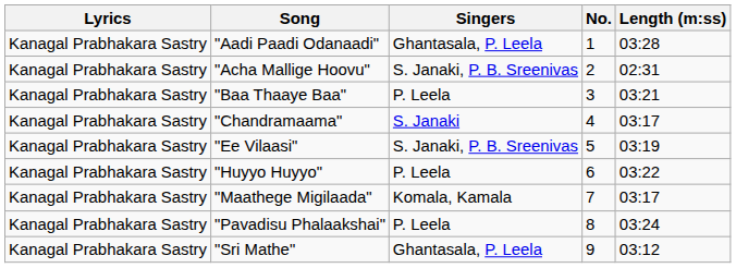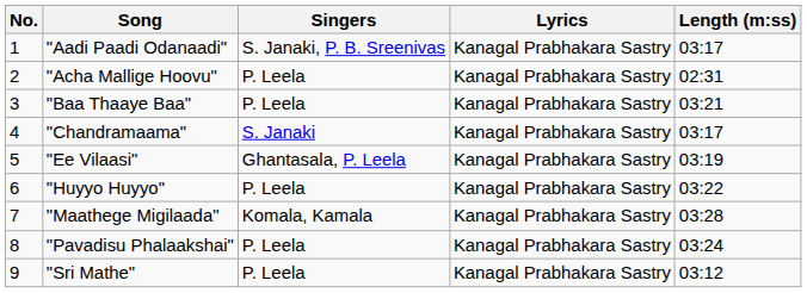 <table class="wikitable" style="font-size:95%;">
 <tr>
-<th>Lyrics</th>
+<th>No.</th>
 <th>Song</th>
 <th>Singers</th>
-<th>No.</th>
+<th>Lyrics</th>
 <th>Length (m:ss)</th>
 </tr>
 <tr>
+<td>1</td>
+<td>"Aadi Paadi Odanaadi"</td>
+<td>S. Janaki, <a href='#'>P. B. Sreenivas</a></td>
 <td>Kanagal Prabhakara Sastry</td>
-<td>"Aadi Paadi Odanaadi"</td>
+<td>03:17</td>
+</tr>
+<tr>
+<td>2</td>
+<td>"Acha Mallige Hoovu"</td>
+<td>P. Leela</td>
+<td>Kanagal Prabhakara Sastry</td>
+<td>02:31</td>
+</tr>
+<tr>
+<td>3</td>
+<td>"Baa Thaaye Baa"</td>
+<td>P. Leela</td>
+<td>Kanagal Prabhakara Sastry</td>
+<td>03:21</td>
+</tr>
+<tr>
+<td>4</td>
+<td>"Chandramaama"</td>
+<td><a href='#'>S. Janaki</a></td>
+<td>Kanagal Prabhakara Sastry</td>
+<td>03:17</td>
+</tr>
+<tr>
+<td>5</td>
+<td>"Ee Vilaasi"</td>
 <td>Ghantasala, <a href='#'>P. Leela</a></td>
-<td>1</td>
+<td>Kanagal Prabhakara Sastry</td>
+<td>03:19</td>
+</tr>
+<tr>
+<td>6</td>
+<td>"Huyyo Huyyo"</td>
+<td>P. Leela</td>
+<td>Kanagal Prabhakara Sastry</td>
+<td>03:22</td>
+</tr>
+<tr>
+<td>7</td>
+<td>"Maathege Migilaada"</td>
+<td>Komala, Kamala</td>
+<td>Kanagal Prabhakara Sastry</td>
 <td>03:28</td>
 </tr>
 <tr>
-<td>Kanagal Prabhakara Sastry</td>
-<td>"Acha Mallige Hoovu"</td>
-<td>S. Janaki, <a href='#'>P. B. Sreenivas</a></td>
-<td>2</td>
-<td>02:31</td>
-</tr>
-<tr>
-<td>Kanagal Prabhakara Sastry</td>
-<td>"Baa Thaaye Baa"</td>
-<td>P. Leela</td>
-<td>3</td>
-<td>03:21</td>
-</tr>
-<tr>
-<td>Kanagal Prabhakara Sastry</td>
-<td>"Chandramaama"</td>
-<td><a href='#'>S. Janaki</a></td>
-<td>4</td>
-<td>03:17</td>
-</tr>
-<tr>
-<td>Kanagal Prabhakara Sastry</td>
-<td>"Ee Vilaasi"</td>
-<td>S. Janaki, <a href='#'>P. B. Sreenivas</a></td>
-<td>5</td>
-<td>03:19</td>
-</tr>
-<tr>
-<td>Kanagal Prabhakara Sastry</td>
-<td>"Huyyo Huyyo"</td>
-<td>P. Leela</td>
-<td>6</td>
-<td>03:22</td>
-</tr>
-<tr>
-<td>Kanagal Prabhakara Sastry</td>
-<td>"Maathege Migilaada"</td>
-<td>Komala, Kamala</td>
-<td>7</td>
-<td>03:17</td>
-</tr>
-<tr>
-<td>Kanagal Prabhakara Sastry</td>
+<td>8</td>
 <td>"Pavadisu Phalaakshai"</td>
 <td>P. Leela</td>
-<td>8</td>
+<td>Kanagal Prabhakara Sastry</td>
 <td>03:24</td>
 </tr>
 <tr>
+<td>9</td>
+<td>"Sri Mathe"</td>
+<td>P. Leela</td>
 <td>Kanagal Prabhakara Sastry</td>
-<td>"Sri Mathe"</td>
-<td>Ghantasala, <a href='#'>P. Leela</a></td>
-<td>9</td>
 <td>03:12</td>
 </tr>
 </table>
